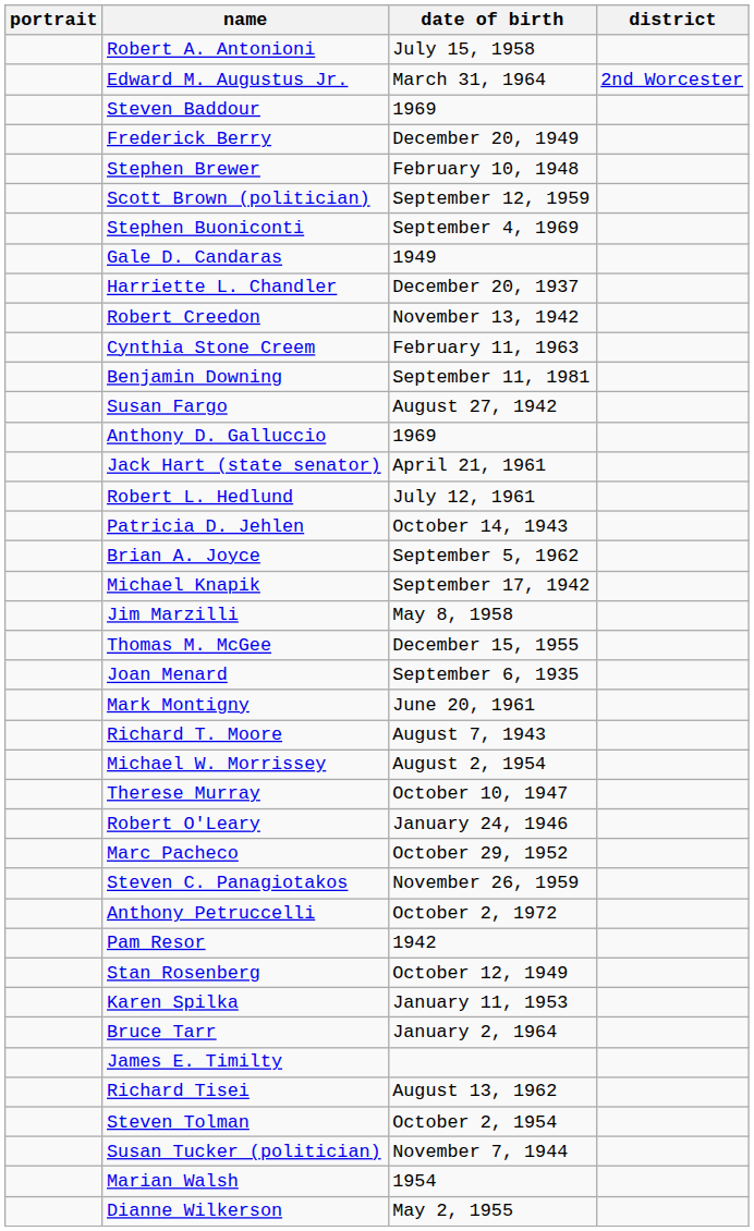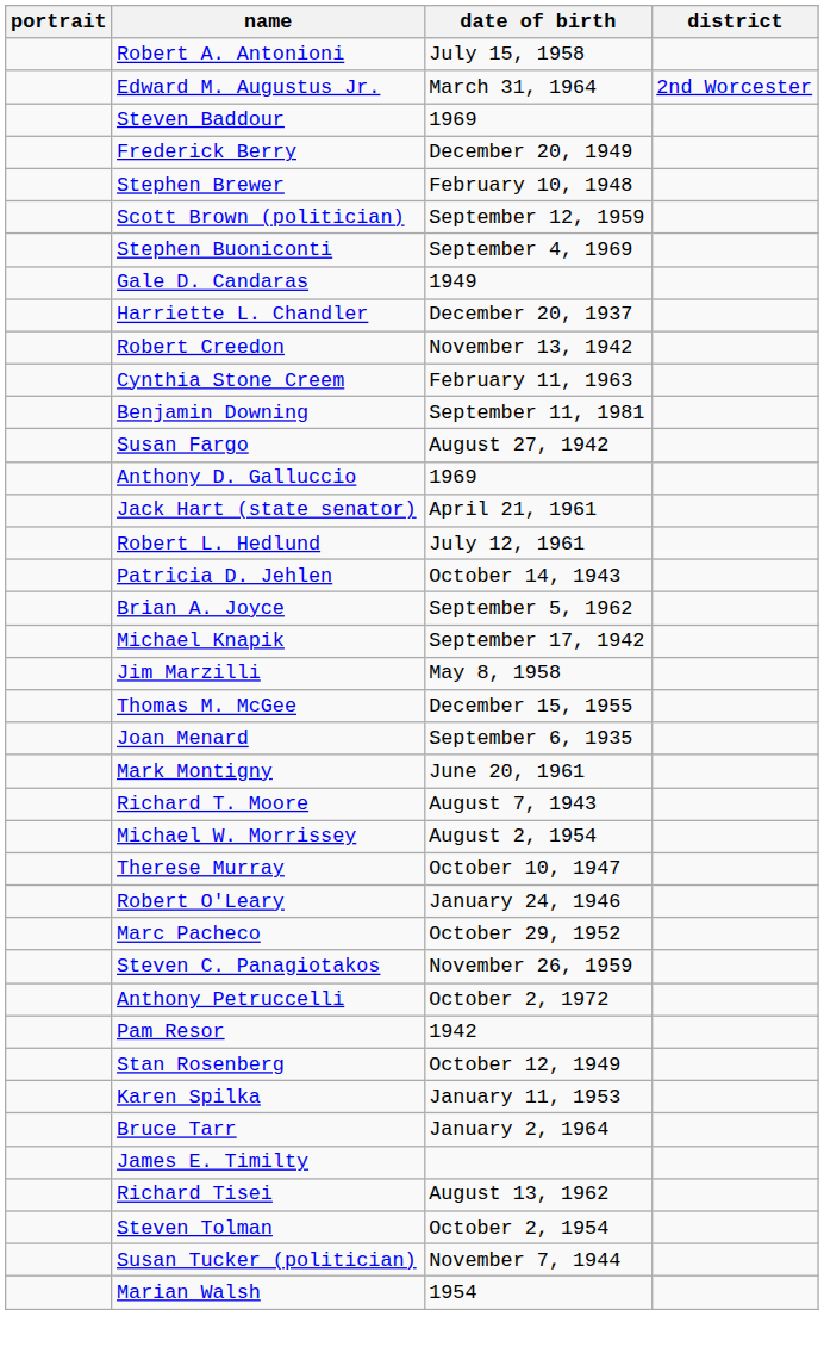 <table class='wikitable sortable' style="width:60%">
 <tr>
 <th>portrait</th>
 <th>name </th>
 <th data-sort-type=date>date of birth </th>
 <th>district </th>
 </tr>
 <tr>
 <td></td>
 <td><a href='#'>Robert A. Antonioni</a></td>
 <td>July 15, 1958</td>
 <td></td>
 </tr>
 <tr>
 <td></td>
 <td><a href='#'>Edward M. Augustus Jr.</a></td>
 <td>March 31, 1964</td>
 <td><a href='#'>2nd Worcester</a></td>
 </tr>
 <tr>
 <td></td>
 <td><a href='#'>Steven Baddour</a></td>
 <td>1969</td>
 <td></td>
 </tr>
 <tr>
 <td></td>
 <td><a href='#'>Frederick Berry</a></td>
 <td>December 20, 1949</td>
 <td></td>
 </tr>
 <tr>
 <td></td>
 <td><a href='#'>Stephen Brewer</a></td>
 <td>February 10, 1948</td>
 <td></td>
 </tr>
 <tr>
 <td></td>
 <td><a href='#'>Scott Brown (politician)</a></td>
 <td>September 12, 1959</td>
 <td></td>
 </tr>
 <tr>
 <td></td>
 <td><a href='#'>Stephen Buoniconti</a></td>
 <td>September 4, 1969</td>
 <td></td>
 </tr>
 <tr>
 <td></td>
 <td><a href='#'>Gale D. Candaras</a></td>
 <td>1949</td>
 <td></td>
 </tr>
 <tr>
 <td></td>
 <td><a href='#'>Harriette L. Chandler</a></td>
 <td>December 20, 1937</td>
 <td></td>
 </tr>
 <tr>
 <td></td>
 <td><a href='#'>Robert Creedon</a></td>
 <td>November 13, 1942</td>
 <td></td>
 </tr>
 <tr>
 <td></td>
 <td><a href='#'>Cynthia Stone Creem</a></td>
 <td>February 11, 1963</td>
 <td></td>
 </tr>
 <tr>
 <td></td>
 <td><a href='#'>Benjamin Downing</a></td>
 <td>September 11, 1981</td>
 <td></td>
 </tr>
 <tr>
 <td></td>
 <td><a href='#'>Susan Fargo</a></td>
 <td>August 27, 1942</td>
 <td></td>
 </tr>
 <tr>
 <td></td>
 <td><a href='#'>Anthony D. Galluccio</a></td>
 <td>1969</td>
 <td></td>
 </tr>
 <tr>
 <td></td>
 <td><a href='#'>Jack Hart (state senator)</a></td>
 <td>April 21, 1961</td>
 <td></td>
 </tr>
 <tr>
 <td></td>
 <td><a href='#'>Robert L. Hedlund</a></td>
 <td>July 12, 1961</td>
 <td></td>
 </tr>
 <tr>
 <td></td>
 <td><a href='#'>Patricia D. Jehlen</a></td>
 <td>October 14, 1943</td>
 <td></td>
 </tr>
 <tr>
 <td></td>
 <td><a href='#'>Brian A. Joyce</a></td>
 <td>September 5, 1962</td>
 <td></td>
 </tr>
 <tr>
 <td></td>
 <td><a href='#'>Michael Knapik</a></td>
 <td>September 17, 1942</td>
 <td></td>
 </tr>
 <tr>
 <td></td>
 <td><a href='#'>Jim Marzilli</a></td>
 <td>May 8, 1958</td>
 <td></td>
 </tr>
 <tr>
 <td></td>
 <td><a href='#'>Thomas M. McGee</a></td>
 <td>December 15, 1955</td>
 <td></td>
 </tr>
 <tr>
 <td></td>
 <td><a href='#'>Joan Menard</a></td>
 <td>September 6, 1935</td>
 <td></td>
 </tr>
 <tr>
 <td></td>
 <td><a href='#'>Mark Montigny</a></td>
 <td>June 20, 1961</td>
 <td></td>
 </tr>
 <tr>
 <td></td>
 <td><a href='#'>Richard T. Moore</a></td>
 <td>August 7, 1943</td>
 <td></td>
 </tr>
 <tr>
 <td></td>
 <td><a href='#'>Michael W. Morrissey</a></td>
 <td>August 2, 1954</td>
 <td></td>
 </tr>
 <tr>
 <td></td>
 <td><a href='#'>Therese Murray</a></td>
 <td>October 10, 1947</td>
 <td></td>
 </tr>
 <tr>
 <td></td>
 <td><a href='#'>Robert O'Leary</a></td>
 <td>January 24, 1946</td>
 <td></td>
 </tr>
 <tr>
 <td></td>
 <td><a href='#'>Marc Pacheco</a></td>
 <td>October 29, 1952</td>
 <td></td>
 </tr>
 <tr>
 <td></td>
 <td><a href='#'>Steven C. Panagiotakos</a></td>
 <td>November 26, 1959</td>
 <td></td>
 </tr>
 <tr>
 <td></td>
 <td><a href='#'>Anthony Petruccelli</a></td>
 <td>October 2, 1972</td>
 <td></td>
 </tr>
 <tr>
 <td></td>
 <td><a href='#'>Pam Resor</a></td>
 <td>1942</td>
 <td></td>
 </tr>
 <tr>
 <td></td>
 <td><a href='#'>Stan Rosenberg</a></td>
 <td>October 12, 1949</td>
 <td></td>
 </tr>
 <tr>
 <td></td>
 <td><a href='#'>Karen Spilka</a></td>
 <td>January 11, 1953</td>
 <td></td>
 </tr>
 <tr>
 <td></td>
 <td><a href='#'>Bruce Tarr</a></td>
 <td>January 2, 1964</td>
 <td></td>
 </tr>
 <tr>
 <td></td>
 <td><a href='#'>James E. Timilty</a></td>
 <td></td>
 <td></td>
 </tr>
 <tr>
 <td></td>
 <td><a href='#'>Richard Tisei</a></td>
 <td>August 13, 1962</td>
 <td></td>
 </tr>
 <tr>
 <td></td>
 <td><a href='#'>Steven Tolman</a></td>
 <td>October 2, 1954</td>
 <td></td>
 </tr>
 <tr>
 <td></td>
 <td><a href='#'>Susan Tucker (politician)</a></td>
 <td>November 7, 1944</td>
 <td></td>
 </tr>
 <tr>
 <td></td>
 <td><a href='#'>Marian Walsh</a></td>
 <td>1954</td>
 <td></td>
 </tr>
 <tr>
-<td></td>
-<td><a href='#'>Dianne Wilkerson</a></td>
-<td>May 2, 1955</td>
-<td></td>
-</tr>
-<tr>
 </tr>
 </table>
